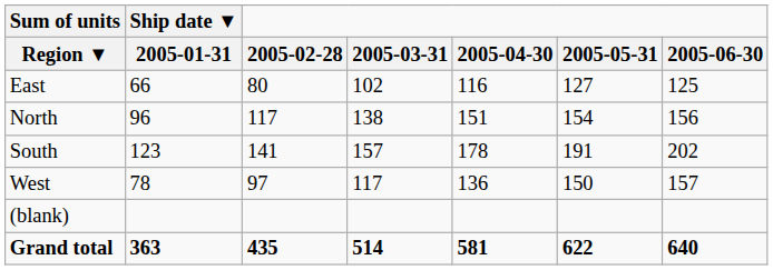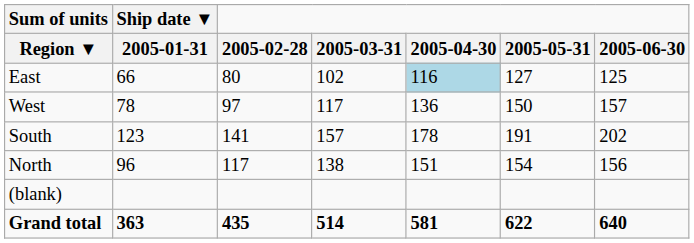 <table class="wikitable">
 <tr>
 <th>Sum of units</th>
 <th>Ship date ▼</th>
 </tr>
 <tr>
 <th>Region ▼</th>
 <th>2005-01-31</th>
 <th>2005-02-28</th>
 <th>2005-03-31</th>
 <th>2005-04-30</th>
 <th>2005-05-31</th>
 <th>2005-06-30</th>
 </tr>
 <tr>
 <td>East</td>
 <td>66</td>
 <td>80</td>
 <td>102</td>
-<td>116</td>
+<td style="background: lightblue;">116</td>
 <td>127</td>
 <td>125</td>
 </tr>
 <tr>
-<td>North</td>
-<td>96</td>
+<td>West</td>
+<td>78</td>
+<td>97</td>
 <td>117</td>
-<td>138</td>
-<td>151</td>
-<td>154</td>
-<td>156</td>
+<td>136</td>
+<td>150</td>
+<td>157</td>
 </tr>
 <tr>
 <td>South</td>
 <td>123</td>
 <td>141</td>
 <td>157</td>
 <td>178</td>
 <td>191</td>
 <td>202</td>
 </tr>
 <tr>
-<td>West</td>
-<td>78</td>
-<td>97</td>
+<td>North</td>
+<td>96</td>
 <td>117</td>
-<td>136</td>
-<td>150</td>
-<td>157</td>
+<td>138</td>
+<td>151</td>
+<td>154</td>
+<td>156</td>
 </tr>
 <tr>
 <td>(blank)</td>
 <td></td>
 <td></td>
 <td></td>
 <td></td>
 <td></td>
 <td></td>
 </tr>
 <tr>
 <td><strong>Grand total</strong></td>
 <td><strong>363</strong></td>
 <td><strong>435</strong></td>
 <td><strong>514</strong></td>
 <td><strong>581</strong></td>
 <td><strong>622</strong></td>
 <td><strong>640</strong></td>
 </tr>
 </table>
